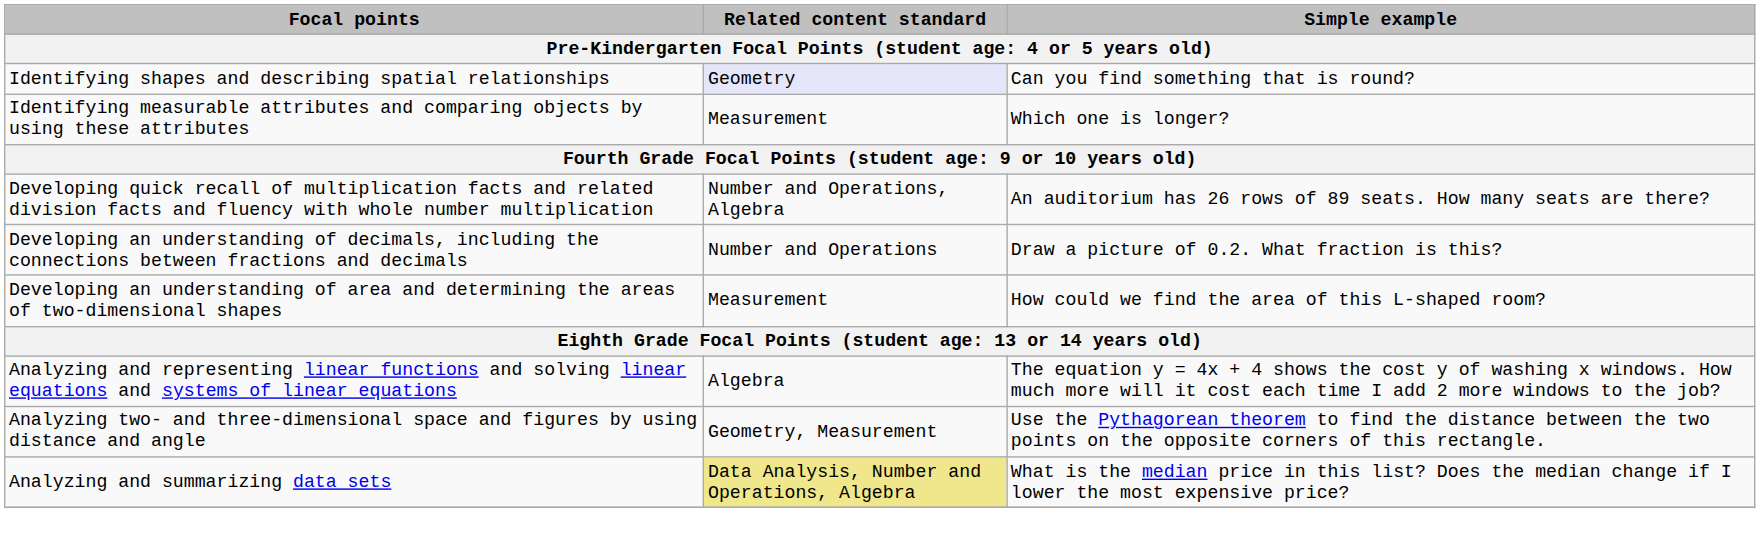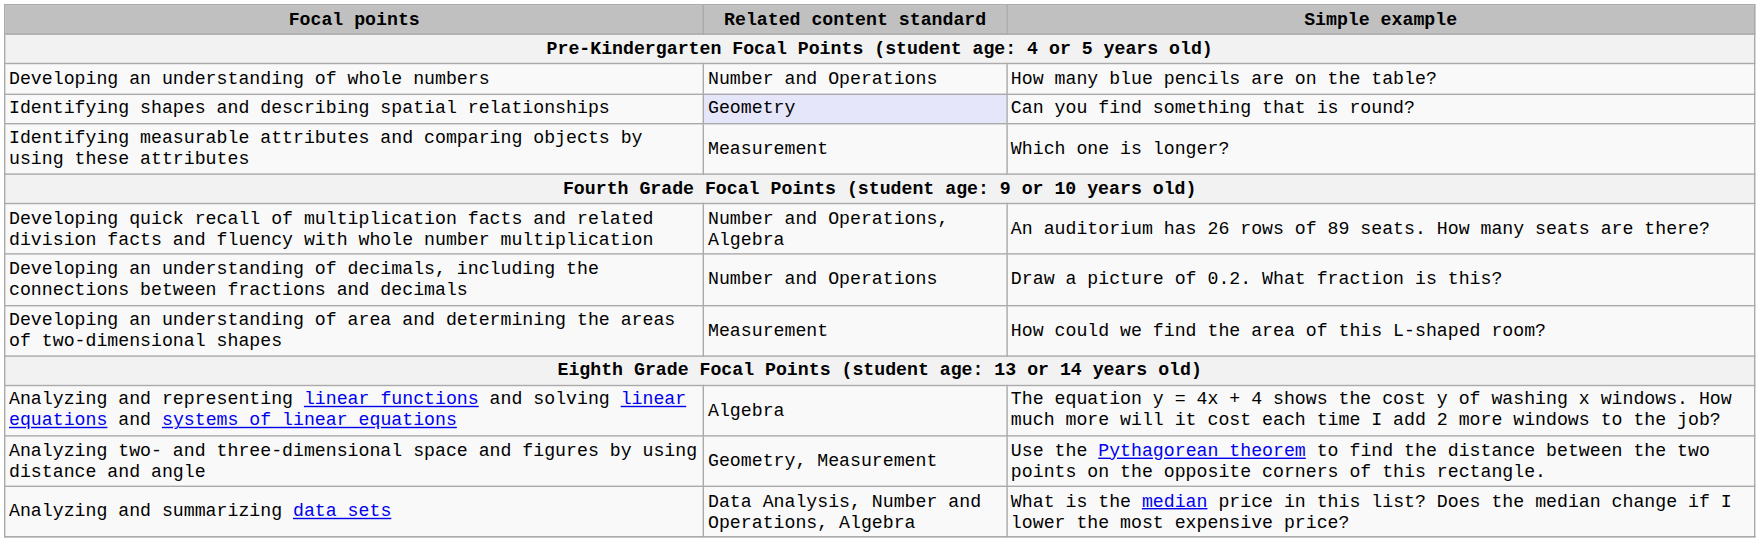 <table class="wikitable">
 <tr>
 <th style="background: #C0C0C0; text-align: center;">Focal points</th>
 <th style="background: #C0C0C0; text-align: center;">Related content standard</th>
 <th style="background: #C0C0C0; text-align: center;">Simple example</th>
 </tr>
 <tr>
 <th colspan="3" align="center">Pre-Kindergarten Focal Points (student age:  4 or 5 years old)</th>
+</tr>
+<tr>
+<td>Developing an understanding of whole numbers</td>
+<td>Number and Operations</td>
+<td>How many blue pencils are on the table?</td>
 </tr>
 <tr>
 <td>Identifying shapes and describing spatial relationships</td>
 <td style="background: lavender;">Geometry</td>
 <td>Can you find something that is round?</td>
 </tr>
 <tr>
 <td>Identifying measurable attributes and comparing objects by using these attributes</td>
 <td>Measurement</td>
 <td>Which one is longer?</td>
 </tr>
 <tr>
 <th colspan="3" align="center">Fourth Grade Focal Points (student age:  9 or 10 years old)</th>
 </tr>
 <tr>
 <td>Developing quick recall of multiplication facts and related division facts and fluency with whole number multiplication</td>
 <td>Number and Operations, Algebra</td>
 <td>An auditorium has 26 rows of 89 seats. How many seats are there?</td>
 </tr>
 <tr>
 <td>Developing an understanding of decimals, including the connections between fractions and decimals</td>
 <td>Number and Operations</td>
 <td>Draw a picture of 0.2. What fraction is this?</td>
 </tr>
 <tr>
 <td>Developing an understanding of area and determining the areas of two-dimensional shapes</td>
 <td>Measurement</td>
 <td>How could we find the area of this L-shaped room?</td>
 </tr>
 <tr>
 <th colspan="3" align="center">Eighth Grade Focal Points (student age:  13 or 14 years old)</th>
 </tr>
 <tr>
 <td>Analyzing and representing <a href='#'>linear functions</a> and solving <a href='#'>linear equations</a> and <a href='#'>systems of linear equations</a></td>
 <td>Algebra</td>
 <td>The equation y = 4x + 4 shows the cost y of washing x windows. How much more will it cost each time I add 2 more windows to the job?</td>
 </tr>
 <tr>
 <td>Analyzing two- and three-dimensional space and figures by using distance and angle</td>
 <td>Geometry, Measurement</td>
 <td>Use the <a href='#'>Pythagorean theorem</a> to find the distance between the two points on the opposite corners of this rectangle.</td>
 </tr>
 <tr>
 <td>Analyzing and summarizing <a href='#'>data sets</a></td>
-<td style="background: khaki;">Data Analysis, Number and Operations, Algebra</td>
+<td>Data Analysis, Number and Operations, Algebra</td>
 <td>What is the <a href='#'>median</a> price in this list? Does the median change if I lower the most expensive price?</td>
 </tr>
 <tr>
 </tr>
 </table>
